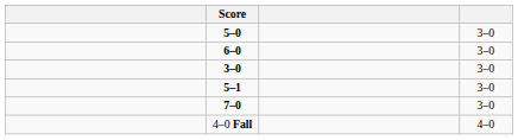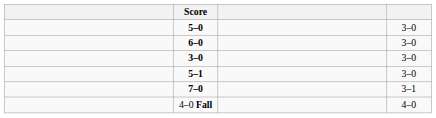 <table class="wikitable" style="text-align: center; ">
 <tr>
 <th align="right" width="270"></th>
 <th width="65">Score</th>
 <th align="left" width="270"></th>
 <th width="65"></th>
 </tr>
 <tr>
 <td align="left"><strong></strong></td>
 <td><strong>5–0</strong></td>
 <td align="left"></td>
 <td>3–0 <strong></strong></td>
 </tr>
 <tr>
 <td align="left"><strong></strong></td>
 <td><strong>6–0</strong></td>
 <td align="left"></td>
 <td>3–0 <strong></strong></td>
 </tr>
 <tr>
 <td align="left"><strong></strong></td>
 <td><strong>3–0</strong></td>
 <td align="left"></td>
 <td>3–0 <strong></strong></td>
 </tr>
 <tr>
 <td align="left"><strong></strong></td>
 <td><strong>5–1</strong></td>
 <td align="left"></td>
 <td>3–0 <strong></strong></td>
 </tr>
 <tr>
 <td align="left"><strong></strong></td>
 <td><strong>7–0</strong></td>
 <td align="left"></td>
-<td>3–0 <strong></strong></td>
+<td>3–1 <strong></strong></td>
 </tr>
 <tr>
 <td align="left"><strong></strong></td>
 <td>4–0 <strong>Fall</strong></td>
 <td align="left"></td>
 <td>4–0 <strong></strong></td>
 </tr>
 </table>
